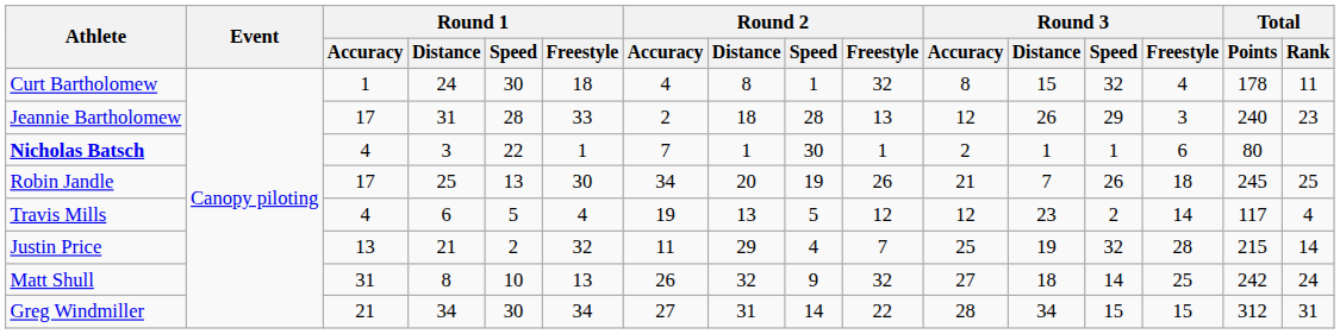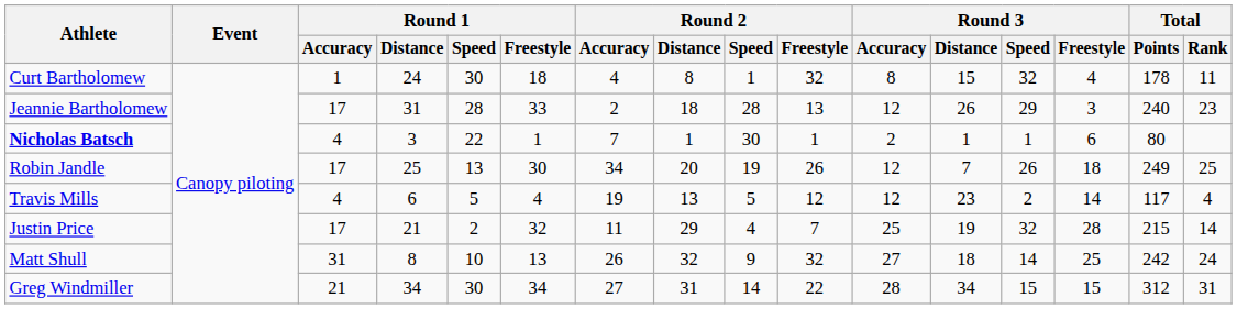 <table class=wikitable style=font-size:90%;text-align:center>
 <tr>
 <th rowspan=2>Athlete</th>
 <th rowspan=2>Event</th>
 <th colspan=4>Round 1</th>
 <th colspan=4>Round 2</th>
 <th colspan=4>Round 3</th>
 <th colspan=2>Total</th>
 </tr>
 <tr style=font-size:95%>
 <th>Accuracy</th>
 <th>Distance</th>
 <th>Speed</th>
 <th>Freestyle</th>
 <th>Accuracy</th>
 <th>Distance</th>
 <th>Speed</th>
 <th>Freestyle</th>
 <th>Accuracy</th>
 <th>Distance</th>
 <th>Speed</th>
 <th>Freestyle</th>
 <th>Points</th>
 <th>Rank</th>
 </tr>
 <tr>
 <td align=left><a href='#'>Curt Bartholomew</a></td>
 <td align=left rowspan=8><a href='#'>Canopy piloting</a></td>
 <td>1</td>
 <td>24</td>
 <td>30</td>
 <td>18</td>
 <td>4</td>
 <td>8</td>
 <td>1</td>
 <td>32</td>
 <td>8</td>
 <td>15</td>
 <td>32</td>
 <td>4</td>
 <td>178</td>
 <td>11</td>
 </tr>
 <tr>
 <td align=left><a href='#'>Jeannie Bartholomew</a></td>
 <td>17</td>
 <td>31</td>
 <td>28</td>
 <td>33</td>
 <td>2</td>
 <td>18</td>
 <td>28</td>
 <td>13</td>
 <td>12</td>
 <td>26</td>
 <td>29</td>
 <td>3</td>
 <td>240</td>
 <td>23</td>
 </tr>
 <tr>
 <td align=left><strong><a href='#'>Nicholas Batsch</a></strong></td>
 <td>4</td>
 <td>3</td>
 <td>22</td>
 <td>1</td>
 <td>7</td>
 <td>1</td>
 <td>30</td>
 <td>1</td>
 <td>2</td>
 <td>1</td>
 <td>1</td>
 <td>6</td>
 <td>80</td>
 <td></td>
 </tr>
 <tr>
 <td align=left><a href='#'>Robin Jandle</a></td>
 <td>17</td>
 <td>25</td>
 <td>13</td>
 <td>30</td>
 <td>34</td>
 <td>20</td>
 <td>19</td>
 <td>26</td>
-<td>21</td>
+<td>12</td>
 <td>7</td>
 <td>26</td>
 <td>18</td>
-<td>245</td>
+<td>249</td>
 <td>25</td>
 </tr>
 <tr>
 <td align=left><a href='#'>Travis Mills</a></td>
 <td>4</td>
 <td>6</td>
 <td>5</td>
 <td>4</td>
 <td>19</td>
 <td>13</td>
 <td>5</td>
 <td>12</td>
 <td>12</td>
 <td>23</td>
 <td>2</td>
 <td>14</td>
 <td>117</td>
 <td>4</td>
 </tr>
 <tr>
 <td align=left><a href='#'>Justin Price</a></td>
-<td>13</td>
+<td>17</td>
 <td>21</td>
 <td>2</td>
 <td>32</td>
 <td>11</td>
 <td>29</td>
 <td>4</td>
 <td>7</td>
 <td>25</td>
 <td>19</td>
 <td>32</td>
 <td>28</td>
 <td>215</td>
 <td>14</td>
 </tr>
 <tr>
 <td align=left><a href='#'>Matt Shull</a></td>
 <td>31</td>
 <td>8</td>
 <td>10</td>
 <td>13</td>
 <td>26</td>
 <td>32</td>
 <td>9</td>
 <td>32</td>
 <td>27</td>
 <td>18</td>
 <td>14</td>
 <td>25</td>
 <td>242</td>
 <td>24</td>
 </tr>
 <tr>
 <td align=left><a href='#'>Greg Windmiller</a></td>
 <td>21</td>
 <td>34</td>
 <td>30</td>
 <td>34</td>
 <td>27</td>
 <td>31</td>
 <td>14</td>
 <td>22</td>
 <td>28</td>
 <td>34</td>
 <td>15</td>
 <td>15</td>
 <td>312</td>
 <td>31</td>
 </tr>
 </table>
